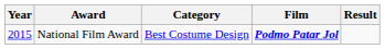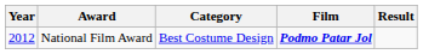 <table class="wikitable" style="font-size: 95%;">
 <tr>
 <th>Year</th>
 <th>Award</th>
 <th>Category</th>
 <th>Film</th>
 <th>Result</th>
 </tr>
 <tr>
-<td><a href='#'>2015</a></td>
+<td><a href='#'>2012</a></td>
 <td>National Film Award</td>
 <td><a href='#'>Best Costume Design</a></td>
 <td><strong><em><a href='#'>Podmo Patar Jol</a></em></strong></td>
 <td></td>
 </tr>
 </table>
